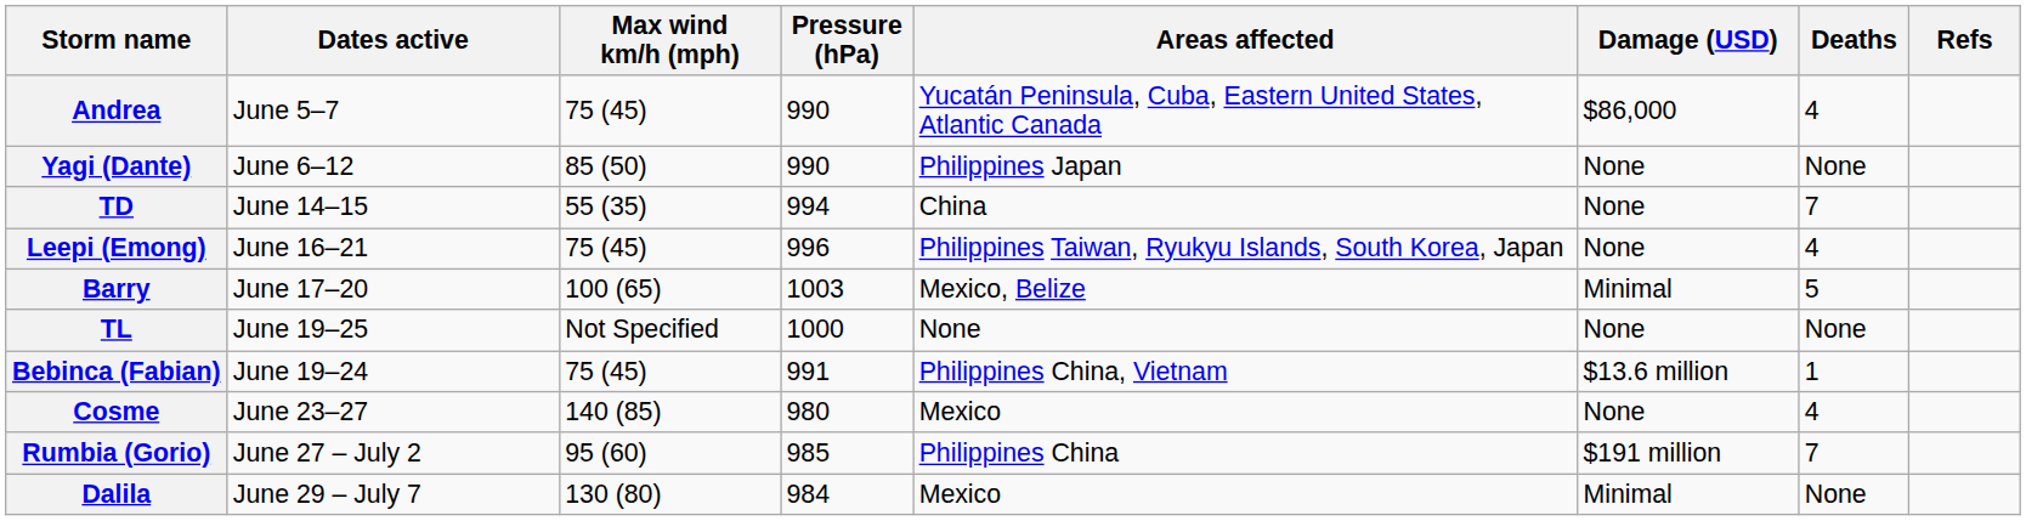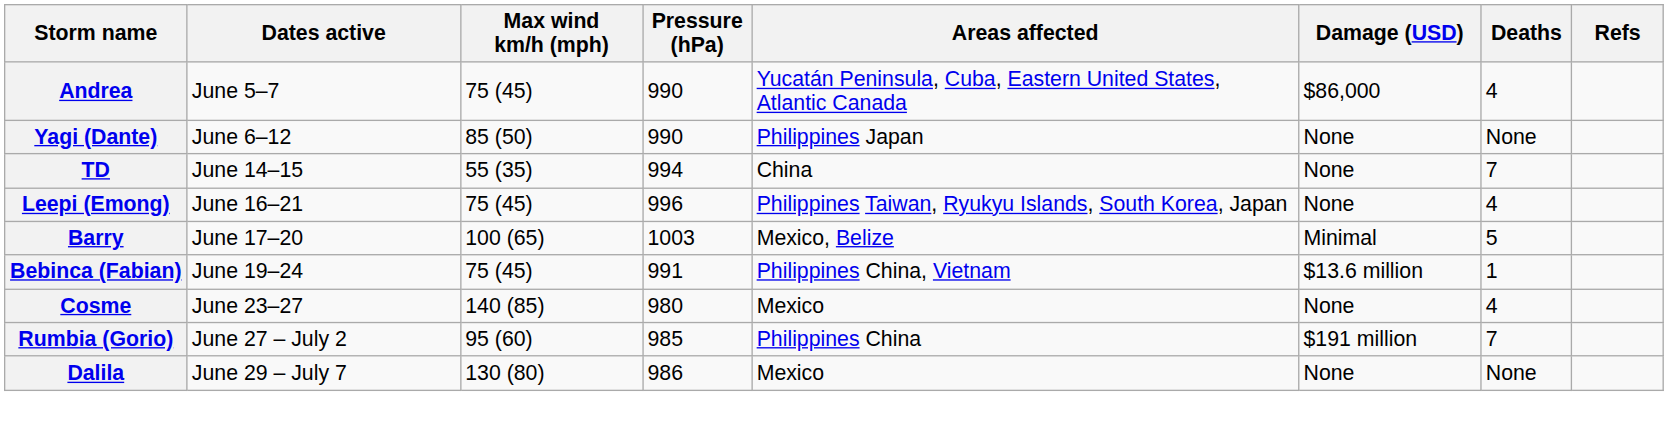 <table class="wikitable sortable">
 <tr>
 <th width="10%"><strong>Storm name</strong></th>
 <th width="15%"><strong>Dates active</strong></th>
 <th width="10%"><strong>Max wind<br>km/h (mph)</strong></th>
 <th width="5%">Pressure<br>(hPa)</th>
 <th width="30%"><strong>Areas affected</strong></th>
 <th width="10%"><strong>Damage (<a href='#'>USD</a>)</strong></th>
 <th width="5%"><strong>Deaths</strong></th>
 <th width="5%"><strong>Refs</strong></th>
 </tr>
 <tr>
 <th><a href='#'>Andrea</a></th>
 <td>June 5–7</td>
 <td>75 (45)</td>
 <td>990</td>
 <td><a href='#'>Yucatán Peninsula</a>, <a href='#'>Cuba</a>, <a href='#'>Eastern United States</a>, <a href='#'>Atlantic Canada</a></td>
 <td>$86,000</td>
 <td>4</td>
 <td></td>
 </tr>
 <tr>
 <th><a href='#'>Yagi (Dante)</a></th>
 <td>June 6–12</td>
 <td>85 (50)</td>
 <td>990</td>
 <td><a href='#'>Philippines</a> Japan</td>
 <td>None</td>
 <td>None</td>
 <td></td>
 </tr>
 <tr>
 <th><a href='#'>TD</a></th>
 <td>June 14–15</td>
 <td>55 (35)</td>
 <td>994</td>
 <td>China</td>
 <td>None</td>
 <td>7</td>
 <td></td>
 </tr>
 <tr>
 <th><a href='#'>Leepi (Emong)</a></th>
 <td>June 16–21</td>
 <td>75 (45)</td>
 <td>996</td>
 <td><a href='#'>Philippines</a> <a href='#'>Taiwan</a>, <a href='#'>Ryukyu Islands</a>, <a href='#'>South Korea</a>, Japan</td>
 <td>None</td>
 <td>4</td>
 <td></td>
 </tr>
 <tr>
 <th><a href='#'>Barry</a></th>
 <td>June 17–20</td>
 <td>100 (65)</td>
 <td>1003</td>
 <td>Mexico, <a href='#'>Belize</a></td>
 <td>Minimal</td>
 <td>5</td>
 <td></td>
 </tr>
 <tr>
-<th><a href='#'>TL</a></th>
-<td>June 19–25</td>
-<td>Not Specified</td>
-<td>1000</td>
-<td>None</td>
-<td>None</td>
-<td>None</td>
-<td></td>
-</tr>
-<tr>
 <th><a href='#'>Bebinca (Fabian)</a></th>
 <td>June 19–24</td>
 <td>75 (45)</td>
 <td>991</td>
 <td><a href='#'>Philippines</a> China, <a href='#'>Vietnam</a></td>
 <td>$13.6 million</td>
 <td>1</td>
 <td></td>
 </tr>
 <tr>
 <th><a href='#'>Cosme</a></th>
 <td>June 23–27</td>
 <td>140 (85)</td>
 <td>980</td>
 <td>Mexico</td>
 <td>None</td>
 <td>4</td>
 <td></td>
 </tr>
 <tr>
 <th><a href='#'>Rumbia (Gorio)</a></th>
 <td>June 27 – July 2</td>
 <td>95 (60)</td>
 <td>985</td>
 <td><a href='#'>Philippines</a> China</td>
 <td>$191 million</td>
 <td>7</td>
 <td></td>
 </tr>
 <tr>
 <th><a href='#'>Dalila</a></th>
 <td>June 29 – July 7</td>
 <td>130 (80)</td>
-<td>984</td>
+<td>986</td>
 <td>Mexico</td>
-<td>Minimal</td>
+<td>None</td>
 <td>None</td>
 <td></td>
 </tr>
 </table>
